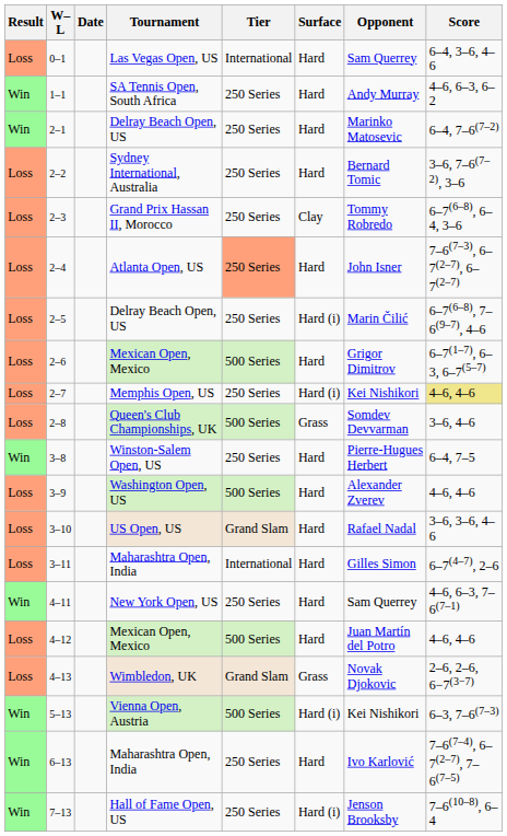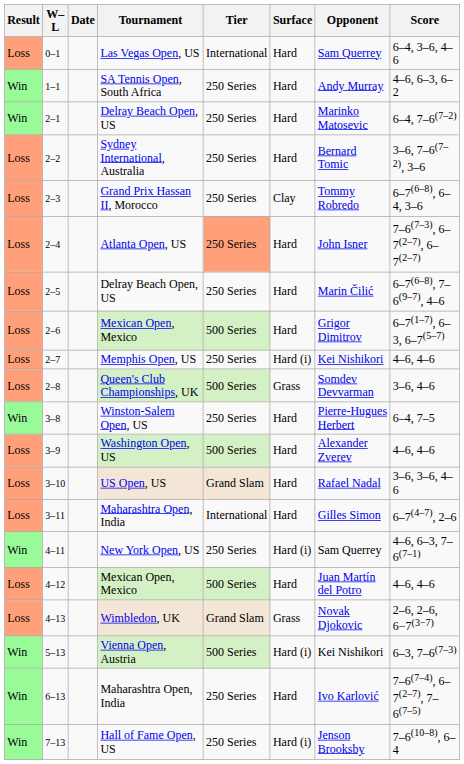 <table class="sortable wikitable">
 <tr>
 <th>Result</th>
 <th class="unsortable">W–L</th>
 <th>Date</th>
 <th>Tournament</th>
 <th>Tier</th>
 <th>Surface</th>
 <th>Opponent</th>
 <th class="unsortable">Score</th>
 </tr>
 <tr>
 <td bgcolor=FFA07A>Loss</td>
 <td><small>0–1</small></td>
 <td><a href='#'></a></td>
 <td><a href='#'>Las Vegas Open</a>, US</td>
 <td>International</td>
 <td>Hard</td>
 <td> <a href='#'>Sam Querrey</a></td>
 <td>6–4, 3–6, 4–6</td>
 </tr>
 <tr>
 <td bgcolor=98FB98>Win</td>
 <td><small>1–1</small></td>
 <td><a href='#'></a></td>
 <td><a href='#'>SA Tennis Open</a>, South Africa</td>
 <td>250 Series</td>
 <td>Hard</td>
 <td> <a href='#'>Andy Murray</a></td>
 <td>4–6, 6–3, 6–2</td>
 </tr>
 <tr>
 <td bgcolor=98FB98>Win</td>
 <td><small>2–1</small></td>
 <td><a href='#'></a></td>
 <td><a href='#'>Delray Beach Open</a>, US</td>
 <td>250 Series</td>
 <td>Hard</td>
 <td> <a href='#'>Marinko Matosevic</a></td>
 <td>6–4, 7–6<sup>(7–2)</sup></td>
 </tr>
 <tr>
 <td bgcolor=FFA07A>Loss</td>
 <td><small>2–2</small></td>
 <td><a href='#'></a></td>
 <td><a href='#'>Sydney International</a>, Australia</td>
 <td>250 Series</td>
 <td>Hard</td>
 <td> <a href='#'>Bernard Tomic</a></td>
 <td>3–6, 7–6<sup>(7–2)</sup>, 3–6</td>
 </tr>
 <tr>
 <td bgcolor=FFA07A>Loss</td>
 <td><small>2–3</small></td>
 <td><a href='#'></a></td>
 <td><a href='#'>Grand Prix Hassan II</a>, Morocco</td>
 <td>250 Series</td>
 <td>Clay</td>
 <td> <a href='#'>Tommy Robredo</a></td>
 <td>6–7<sup>(6–8)</sup>, 6–4, 3–6</td>
 </tr>
 <tr>
 <td bgcolor=FFA07A>Loss</td>
 <td><small>2–4</small></td>
 <td><a href='#'></a></td>
 <td><a href='#'>Atlanta Open</a>, US</td>
 <td style="background: lightsalmon;">250 Series</td>
 <td>Hard</td>
 <td> <a href='#'>John Isner</a></td>
 <td>7–6<sup>(7–3)</sup>, 6–7<sup>(2–7)</sup>, 6–7<sup>(2–7)</sup></td>
 </tr>
 <tr>
 <td bgcolor=FFA07A>Loss</td>
 <td><small>2–5</small></td>
 <td><a href='#'></a></td>
 <td>Delray Beach Open, US</td>
 <td>250 Series</td>
-<td>Hard (i)</td>
+<td>Hard</td>
 <td> <a href='#'>Marin Čilić</a></td>
 <td>6–7<sup>(6–8)</sup>, 7–6<sup>(9–7)</sup>, 4–6</td>
 </tr>
 <tr>
 <td bgcolor=FFA07A>Loss</td>
 <td><small>2–6</small></td>
 <td><a href='#'></a></td>
 <td style="background:#D4F1C5;"><a href='#'>Mexican Open</a>, Mexico</td>
 <td style="background:#D4F1C5;">500 Series</td>
 <td>Hard</td>
 <td> <a href='#'>Grigor Dimitrov</a></td>
 <td>6–7<sup>(1–7)</sup>, 6–3, 6–7<sup>(5–7)</sup></td>
 </tr>
 <tr>
 <td bgcolor=FFA07A>Loss</td>
 <td><small>2–7</small></td>
 <td><a href='#'></a></td>
 <td><a href='#'>Memphis Open</a>, US</td>
 <td>250 Series</td>
 <td>Hard (i)</td>
 <td> <a href='#'>Kei Nishikori</a></td>
-<td style="background: khaki;">4–6, 4–6</td>
+<td>4–6, 4–6</td>
 </tr>
 <tr>
 <td bgcolor=FFA07A>Loss</td>
 <td><small>2–8</small></td>
 <td><a href='#'></a></td>
 <td style="background:#D4F1C5;"><a href='#'>Queen's Club Championships</a>, UK</td>
 <td style="background:#D4F1C5;">500 Series</td>
 <td>Grass</td>
 <td> <a href='#'>Somdev Devvarman</a></td>
 <td>3–6, 4–6</td>
 </tr>
 <tr>
 <td bgcolor=98FB98>Win</td>
 <td><small>3–8</small></td>
 <td><a href='#'></a></td>
 <td><a href='#'>Winston-Salem Open</a>, US</td>
 <td>250 Series</td>
 <td>Hard</td>
 <td> <a href='#'>Pierre-Hugues Herbert</a></td>
 <td>6–4, 7–5</td>
 </tr>
 <tr>
 <td bgcolor=FFA07A>Loss</td>
 <td><small>3–9</small></td>
 <td><a href='#'></a></td>
 <td style="background:#D4F1C5;"><a href='#'>Washington Open</a>, US</td>
 <td style="background:#D4F1C5;">500 Series</td>
 <td>Hard</td>
 <td> <a href='#'>Alexander Zverev</a></td>
 <td>4–6, 4–6</td>
 </tr>
 <tr>
 <td bgcolor=FFA07A>Loss</td>
 <td><small>3–10</small></td>
 <td><a href='#'></a></td>
 <td style="background:#F3E6D7;"><a href='#'>US Open</a>, US</td>
 <td style="background:#F3E6D7;">Grand Slam</td>
 <td>Hard</td>
 <td> <a href='#'>Rafael Nadal</a></td>
 <td>3–6, 3–6, 4–6</td>
 </tr>
 <tr>
 <td bgcolor=FFA07A>Loss</td>
 <td><small>3–11</small></td>
 <td><a href='#'></a></td>
 <td><a href='#'>Maharashtra Open</a>, India</td>
 <td>International</td>
 <td>Hard</td>
 <td> <a href='#'>Gilles Simon</a></td>
 <td>6–7<sup>(4–7)</sup>, 2–6</td>
 </tr>
 <tr>
 <td bgcolor=98FB98>Win</td>
 <td><small>4–11</small></td>
 <td><a href='#'></a></td>
 <td><a href='#'>New York Open</a>, US</td>
 <td>250 Series</td>
-<td>Hard</td>
+<td>Hard (i)</td>
 <td> Sam Querrey</td>
 <td>4–6, 6–3, 7–6<sup>(7–1)</sup></td>
 </tr>
 <tr>
 <td bgcolor=FFA07A>Loss</td>
 <td><small>4–12</small></td>
 <td><a href='#'></a></td>
 <td style="background:#D4F1C5;">Mexican Open, Mexico</td>
 <td style="background:#D4F1C5;">500 Series</td>
 <td>Hard</td>
 <td> <a href='#'>Juan Martín del Potro</a></td>
 <td>4–6, 4–6</td>
 </tr>
 <tr>
 <td bgcolor=FFA07A>Loss</td>
 <td><small>4–13</small></td>
 <td><a href='#'></a></td>
 <td style="background:#F3E6D7;"><a href='#'>Wimbledon</a>, UK</td>
 <td style="background:#F3E6D7;">Grand Slam</td>
 <td>Grass</td>
 <td> <a href='#'>Novak Djokovic</a></td>
 <td>2–6, 2–6, 6−7<sup>(3−7)</sup></td>
 </tr>
 <tr>
 <td bgcolor=98FB98>Win</td>
 <td><small>5–13</small></td>
 <td><a href='#'></a></td>
 <td style="background:#D4F1C5;"><a href='#'>Vienna Open</a>, Austria</td>
 <td style="background:#D4F1C5;">500 Series</td>
 <td>Hard (i)</td>
 <td> Kei Nishikori</td>
 <td>6–3, 7–6<sup>(7–3)</sup></td>
 </tr>
 <tr>
 <td bgcolor=98FB98>Win</td>
 <td><small>6–13</small></td>
 <td><a href='#'></a></td>
 <td>Maharashtra Open, India</td>
 <td>250 Series</td>
 <td>Hard</td>
 <td> <a href='#'>Ivo Karlović</a></td>
 <td>7–6<sup>(7–4)</sup>, 6–7<sup>(2–7)</sup>, 7–6<sup>(7–5)</sup></td>
 </tr>
 <tr>
 <td bgcolor=98FB98>Win</td>
 <td><small>7–13</small></td>
 <td><a href='#'></a></td>
 <td><a href='#'>Hall of Fame Open</a>, US</td>
 <td>250 Series</td>
 <td>Hard (i)</td>
 <td> <a href='#'>Jenson Brooksby</a></td>
 <td>7–6<sup>(10–8)</sup>, 6–4</td>
 </tr>
 </table>
